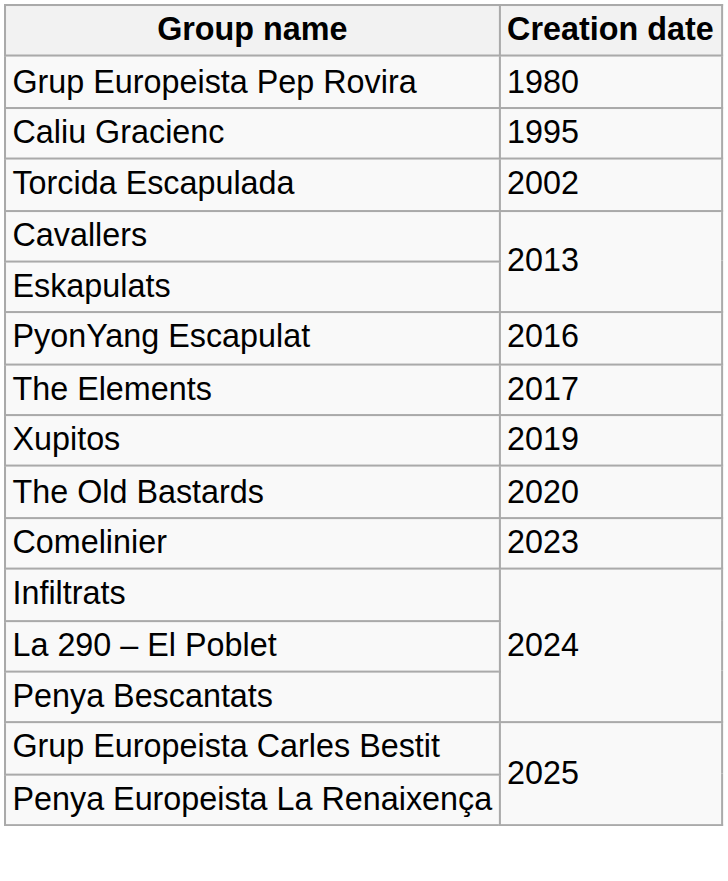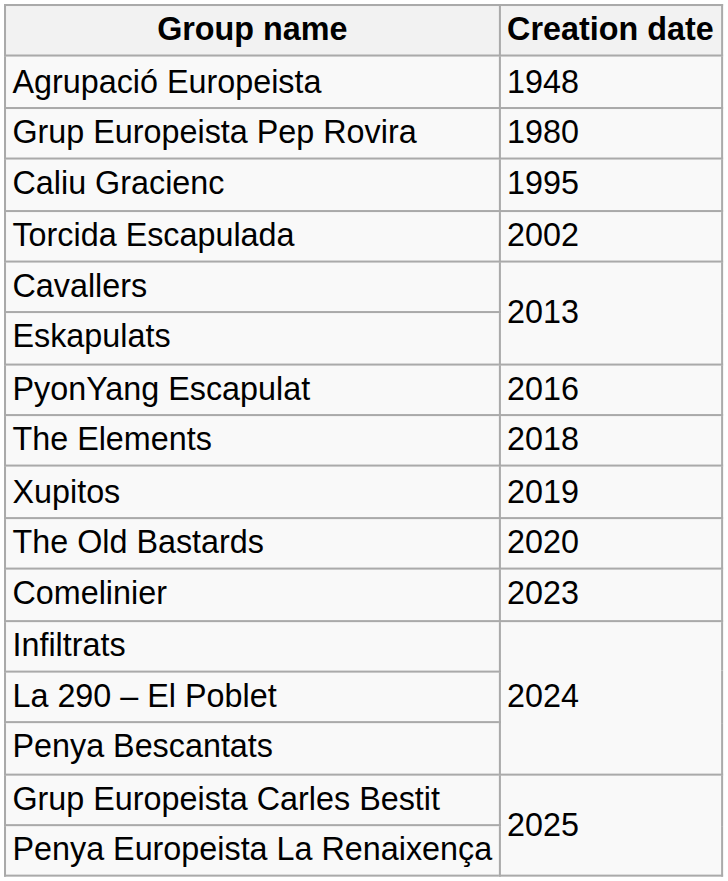 <table class="wikitable">
 <tr>
 <th>Group name</th>
 <th>Creation date</th>
+</tr>
+<tr>
+<td>Agrupació Europeista</td>
+<td>1948</td>
 </tr>
 <tr>
 <td>Grup Europeista Pep Rovira</td>
 <td>1980</td>
 </tr>
 <tr>
 <td>Caliu Gracienc</td>
 <td>1995</td>
 </tr>
 <tr>
 <td>Torcida Escapulada</td>
 <td>2002</td>
 </tr>
 <tr>
 <td>Cavallers</td>
 <td rowspan="2">2013</td>
 </tr>
 <tr>
 <td>Eskapulats</td>
 </tr>
 <tr>
 <td>PyonYang Escapulat</td>
 <td>2016</td>
 </tr>
 <tr>
 <td>The Elements</td>
-<td>2017</td>
+<td>2018</td>
 </tr>
 <tr>
 <td>Xupitos</td>
 <td>2019</td>
 </tr>
 <tr>
 <td>The Old Bastards</td>
 <td>2020</td>
 </tr>
 <tr>
 <td>Comelinier</td>
 <td>2023</td>
 </tr>
 <tr>
 <td>Infiltrats</td>
 <td rowspan="3">2024</td>
 </tr>
 <tr>
 <td>La 290 – El Poblet</td>
 </tr>
 <tr>
 <td>Penya Bescantats</td>
 </tr>
 <tr>
 <td>Grup Europeista Carles Bestit</td>
 <td rowspan="2">2025</td>
 </tr>
 <tr>
 <td>Penya Europeista La Renaixença</td>
 </tr>
 </table>
